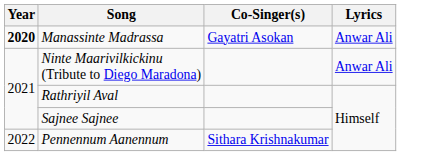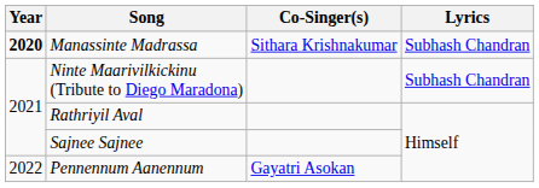 <table class="wikitable">
 <tr>
 <th>Year</th>
 <th>Song</th>
 <th>Co-Singer(s)</th>
 <th>Lyrics</th>
 </tr>
 <tr>
 <td><strong>2020</strong></td>
 <td><em>Manassinte Madrassa</em></td>
-<td><a href='#'>Gayatri Asokan</a></td>
-<td><a href='#'>Anwar Ali</a></td>
+<td><a href='#'>Sithara Krishnakumar</a></td>
+<td><a href='#'>Subhash Chandran</a></td>
 </tr>
 <tr>
 <td rowspan="3">2021</td>
 <td><em>Ninte Maarivilkickinu</em><br>(Tribute to <a href='#'>Diego Maradona</a>)</td>
 <td></td>
-<td><a href='#'>Anwar Ali</a></td>
+<td><a href='#'>Subhash Chandran</a></td>
 </tr>
 <tr>
 <td><em>Rathriyil Aval</em></td>
 <td></td>
 <td rowspan="3">Himself</td>
 </tr>
 <tr>
 <td><em>Sajnee Sajnee</em></td>
 </tr>
 <tr>
 <td>2022</td>
 <td><em>Pennennum Aanennum</em></td>
-<td><a href='#'>Sithara Krishnakumar</a></td>
+<td><a href='#'>Gayatri Asokan</a></td>
 </tr>
 </table>
